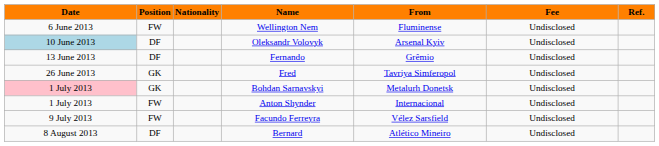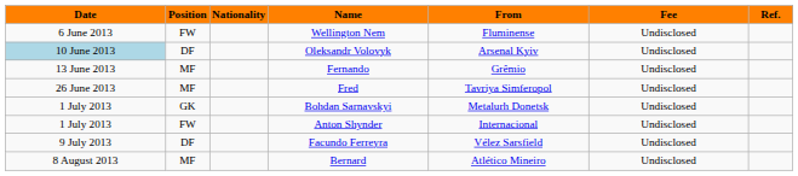 <table class="wikitable" style="text-align:center; font-size:90%; ">
 <tr>
 <th style="background:#FF8000; color:black; width:200px;">Date</th>
 <th style="background:#FF8000; color:black; width:50px;">Position</th>
 <th style="background:#FF8000; color:black; width:50px;">Nationality</th>
 <th style="background:#FF8000; color:black; width:200px;">Name</th>
 <th style="background:#FF8000; color:black; width:200px;">From</th>
 <th style="background:#FF8000; color:black; width:200px;">Fee</th>
 <th style="background:#FF8000; color:black; width:50px;">Ref.</th>
 </tr>
 <tr>
 <td>6 June 2013</td>
 <td>FW</td>
 <td></td>
 <td><a href='#'>Wellington Nem</a></td>
 <td><a href='#'>Fluminense</a></td>
 <td>Undisclosed</td>
 <td></td>
 </tr>
 <tr>
 <td style="background: lightblue;">10 June 2013</td>
 <td>DF</td>
 <td></td>
 <td><a href='#'>Oleksandr Volovyk</a></td>
 <td><a href='#'>Arsenal Kyiv</a></td>
 <td>Undisclosed</td>
 <td></td>
 </tr>
 <tr>
 <td>13 June 2013</td>
-<td>DF</td>
+<td>MF</td>
 <td></td>
 <td><a href='#'>Fernando</a></td>
 <td><a href='#'>Grêmio</a></td>
 <td>Undisclosed</td>
 <td></td>
 </tr>
 <tr>
 <td>26 June 2013</td>
-<td>GK</td>
+<td>MF</td>
 <td></td>
 <td><a href='#'>Fred</a></td>
 <td><a href='#'>Tavriya Simferopol</a></td>
 <td>Undisclosed</td>
 <td></td>
 </tr>
 <tr>
-<td style="background: pink;">1 July 2013</td>
+<td>1 July 2013</td>
 <td>GK</td>
 <td></td>
 <td><a href='#'>Bohdan Sarnavskyi</a></td>
 <td><a href='#'>Metalurh Donetsk</a></td>
 <td>Undisclosed</td>
 <td></td>
 </tr>
 <tr>
 <td>1 July 2013</td>
 <td>FW</td>
 <td></td>
 <td><a href='#'>Anton Shynder</a></td>
 <td><a href='#'>Internacional</a></td>
 <td>Undisclosed</td>
 <td></td>
 </tr>
 <tr>
 <td>9 July 2013</td>
-<td>FW</td>
+<td>DF</td>
 <td></td>
 <td><a href='#'>Facundo Ferreyra</a></td>
 <td><a href='#'>Vélez Sarsfield</a></td>
 <td>Undisclosed</td>
 <td></td>
 </tr>
 <tr>
 <td>8 August 2013</td>
-<td>DF</td>
+<td>MF</td>
 <td></td>
 <td><a href='#'>Bernard</a></td>
 <td><a href='#'>Atlético Mineiro</a></td>
 <td>Undisclosed</td>
 <td></td>
 </tr>
 </table>
